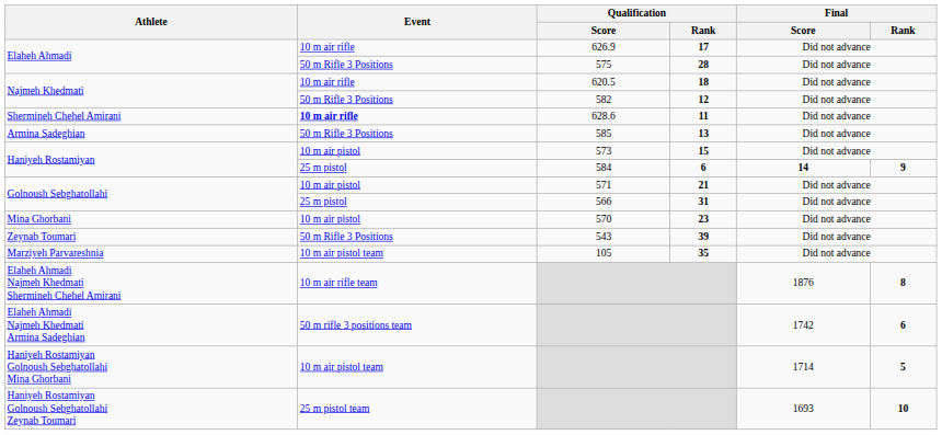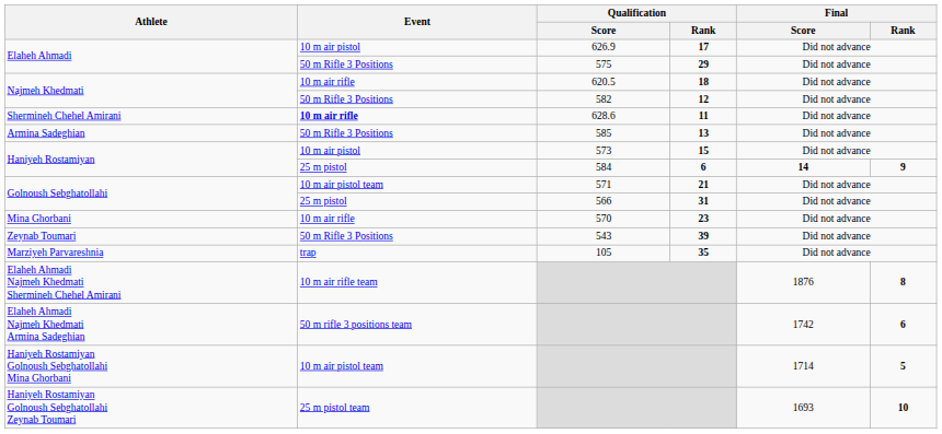 <table class="wikitable" width="65%" style="text-align:center; font-size:90%">
 <tr>
 <th rowspan="2" width="22%">Athlete</th>
 <th rowspan="2" width="18%">Event</th>
 <th colspan="2">Qualification</th>
 <th colspan="2">Final</th>
 </tr>
 <tr>
 <th width="10%">Score</th>
 <th width="5%">Rank</th>
 <th width="10%">Score</th>
 <th width="5%">Rank</th>
 </tr>
 <tr>
 <td rowspan=2 align=left><a href='#'>Elaheh Ahmadi</a></td>
-<td align=left><a href='#'>10 m air rifle</a></td>
+<td align=left><a href='#'>10 m air pistol</a></td>
 <td>626.9</td>
 <td><strong>17</strong></td>
 <td colspan=2>Did not advance</td>
 </tr>
 <tr>
 <td align=left><a href='#'>50 m Rifle 3 Positions</a></td>
 <td>575</td>
-<td><strong>28</strong></td>
+<td><strong>29</strong></td>
 <td colspan=2>Did not advance</td>
 </tr>
 <tr>
 <td rowspan=2 align=left><a href='#'>Najmeh Khedmati</a></td>
 <td align=left><a href='#'>10 m air rifle</a></td>
 <td>620.5</td>
 <td><strong>18</strong></td>
 <td colspan=2>Did not advance</td>
 </tr>
 <tr>
 <td align=left><a href='#'>50 m Rifle 3 Positions</a></td>
 <td>582</td>
 <td><strong>12</strong></td>
 <td colspan=2>Did not advance</td>
 </tr>
 <tr>
 <td align=left><a href='#'>Shermineh Chehel Amirani</a></td>
 <td align=left><strong><a href='#'>10 m air rifle</a></strong></td>
 <td>628.6</td>
 <td><strong>11</strong></td>
 <td colspan=2>Did not advance</td>
 </tr>
 <tr>
 <td align=left><a href='#'>Armina Sadeghian</a></td>
 <td align=left><a href='#'>50 m Rifle 3 Positions</a></td>
 <td>585</td>
 <td><strong>13</strong></td>
 <td colspan=2>Did not advance</td>
 </tr>
 <tr>
 <td rowspan=2 align=left><a href='#'>Haniyeh Rostamiyan</a></td>
 <td align=left><a href='#'>10 m air pistol</a></td>
 <td>573</td>
 <td><strong>15</strong></td>
 <td colspan=2>Did not advance</td>
 </tr>
 <tr>
 <td align=left><a href='#'>25 m pistol</a></td>
 <td>584</td>
 <td><strong>6</strong> <strong></strong></td>
 <td><strong>14</strong></td>
 <td><strong>9</strong></td>
 </tr>
 <tr>
 <td rowspan=2 align=left><a href='#'>Golnoush Sebghatollahi</a></td>
-<td align=left><a href='#'>10 m air pistol</a></td>
+<td align=left><a href='#'>10 m air pistol team</a></td>
 <td>571</td>
 <td><strong>21</strong></td>
 <td colspan=2>Did not advance</td>
 </tr>
 <tr>
 <td align=left><a href='#'>25 m pistol</a></td>
 <td>566</td>
 <td><strong>31</strong></td>
 <td colspan=2>Did not advance</td>
 </tr>
 <tr>
 <td align=left><a href='#'>Mina Ghorbani</a></td>
-<td align=left><a href='#'>10 m air pistol</a></td>
+<td align=left><a href='#'>10 m air rifle</a></td>
 <td>570</td>
 <td><strong>23</strong></td>
 <td colspan=2>Did not advance</td>
 </tr>
 <tr>
 <td align=left><a href='#'>Zeynab Toumari</a></td>
 <td align=left><a href='#'>50 m Rifle 3 Positions</a></td>
 <td>543</td>
 <td><strong>39</strong></td>
 <td colspan=2>Did not advance</td>
 </tr>
 <tr>
 <td align=left><a href='#'>Marziyeh Parvareshnia</a></td>
-<td align=left><a href='#'>10 m air pistol team</a></td>
+<td align=left><a href='#'>trap</a></td>
 <td>105</td>
 <td><strong>35</strong></td>
 <td colspan=2>Did not advance</td>
 </tr>
 <tr>
 <td align=left><a href='#'>Elaheh Ahmadi</a><br><a href='#'>Najmeh Khedmati</a><br><a href='#'>Shermineh Chehel Amirani</a></td>
 <td align=left><a href='#'>10 m air rifle team</a></td>
 <td colspan=2 bgcolor=#DCDCDC></td>
 <td>1876</td>
 <td><strong>8</strong></td>
 </tr>
 <tr>
 <td align=left><a href='#'>Elaheh Ahmadi</a><br><a href='#'>Najmeh Khedmati</a><br><a href='#'>Armina Sadeghian</a></td>
 <td align=left><a href='#'>50 m rifle 3 positions team</a></td>
 <td colspan=2 bgcolor=#DCDCDC></td>
 <td>1742</td>
 <td><strong>6</strong></td>
 </tr>
 <tr>
 <td align=left><a href='#'>Haniyeh Rostamiyan</a><br><a href='#'>Golnoush Sebghatollahi</a><br><a href='#'>Mina Ghorbani</a></td>
 <td align=left><a href='#'>10 m air pistol team</a></td>
 <td colspan=2 bgcolor=#DCDCDC></td>
 <td>1714</td>
 <td><strong>5</strong></td>
 </tr>
 <tr>
 <td align=left><a href='#'>Haniyeh Rostamiyan</a><br><a href='#'>Golnoush Sebghatollahi</a><br><a href='#'>Zeynab Toumari</a></td>
 <td align=left><a href='#'>25 m pistol team</a></td>
 <td colspan=2 bgcolor=#DCDCDC></td>
 <td>1693</td>
 <td><strong>10</strong></td>
 </tr>
 </table>
